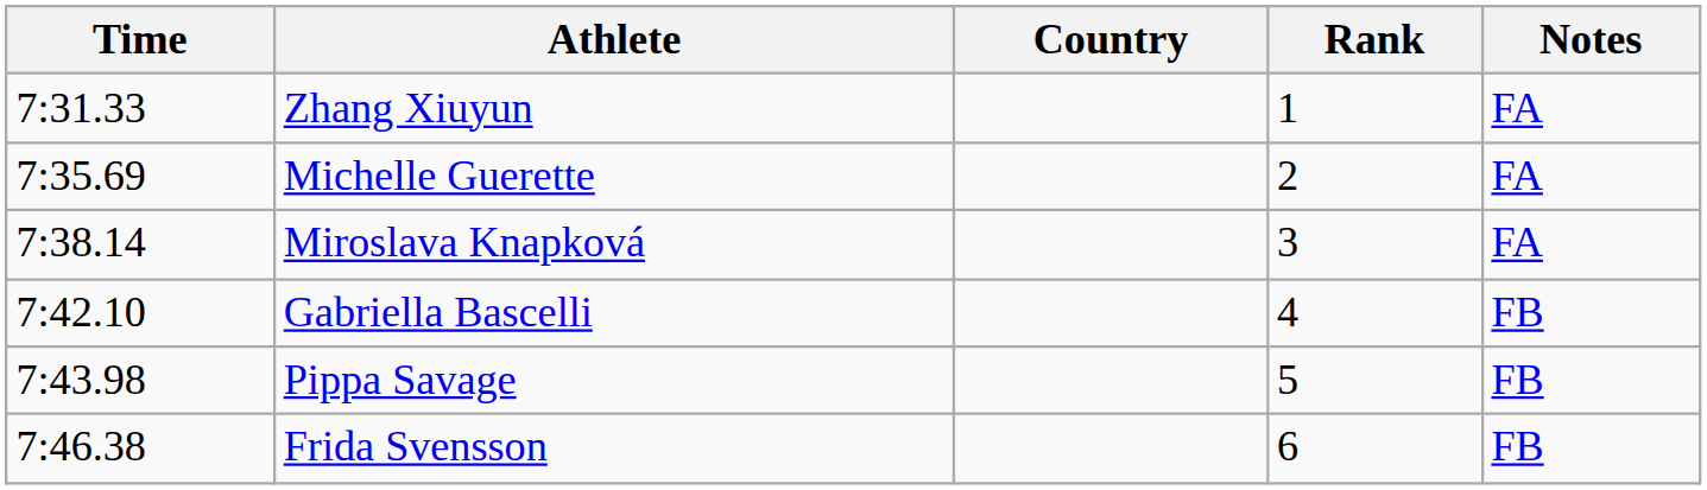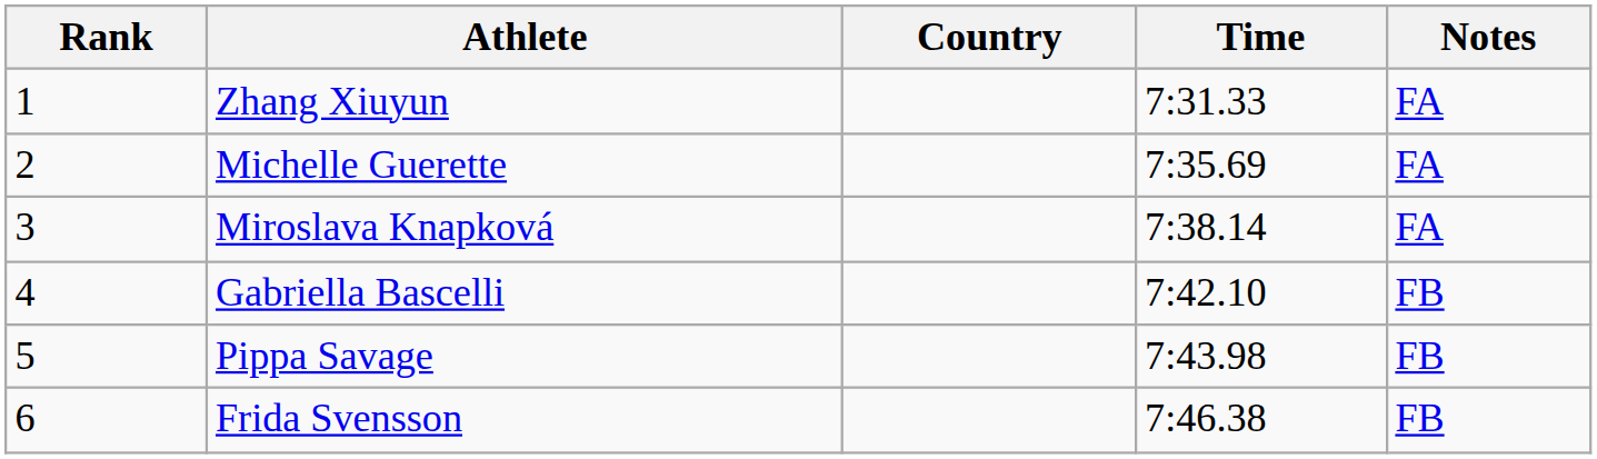 <table class="wikitable sortable" width=50%>
 <tr>
-<th>Time</th>
+<th>Rank</th>
 <th>Athlete</th>
 <th>Country</th>
-<th>Rank</th>
+<th>Time</th>
 <th>Notes</th>
 </tr>
 <tr>
-<td>7:31.33</td>
+<td>1</td>
 <td><a href='#'>Zhang Xiuyun</a></td>
 <td></td>
-<td>1</td>
+<td>7:31.33</td>
 <td><a href='#'>FA</a></td>
 </tr>
 <tr>
-<td>7:35.69</td>
+<td>2</td>
 <td><a href='#'>Michelle Guerette</a></td>
 <td></td>
-<td>2</td>
+<td>7:35.69</td>
 <td><a href='#'>FA</a></td>
 </tr>
 <tr>
-<td>7:38.14</td>
+<td>3</td>
 <td><a href='#'>Miroslava Knapková</a></td>
 <td></td>
-<td>3</td>
+<td>7:38.14</td>
 <td><a href='#'>FA</a></td>
 </tr>
 <tr>
-<td>7:42.10</td>
+<td>4</td>
 <td><a href='#'>Gabriella Bascelli</a></td>
 <td></td>
-<td>4</td>
+<td>7:42.10</td>
 <td><a href='#'>FB</a></td>
 </tr>
 <tr>
-<td>7:43.98</td>
+<td>5</td>
 <td><a href='#'>Pippa Savage</a></td>
 <td></td>
-<td>5</td>
+<td>7:43.98</td>
 <td><a href='#'>FB</a></td>
 </tr>
 <tr>
-<td>7:46.38</td>
+<td>6</td>
 <td><a href='#'>Frida Svensson</a></td>
 <td></td>
-<td>6</td>
+<td>7:46.38</td>
 <td><a href='#'>FB</a></td>
 </tr>
 </table>
